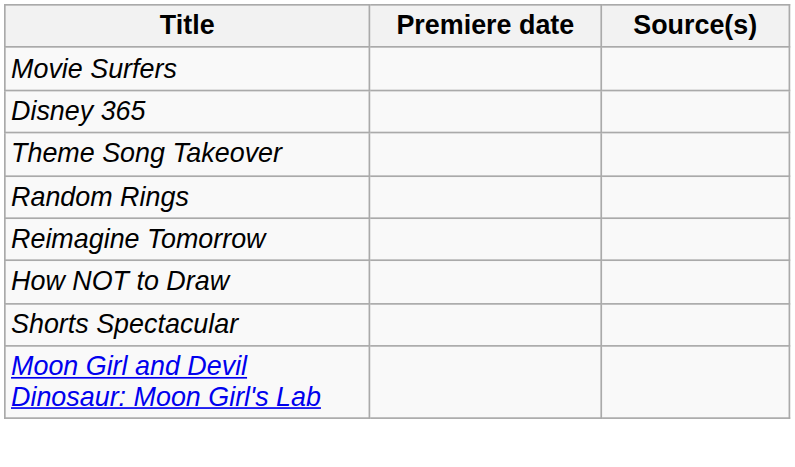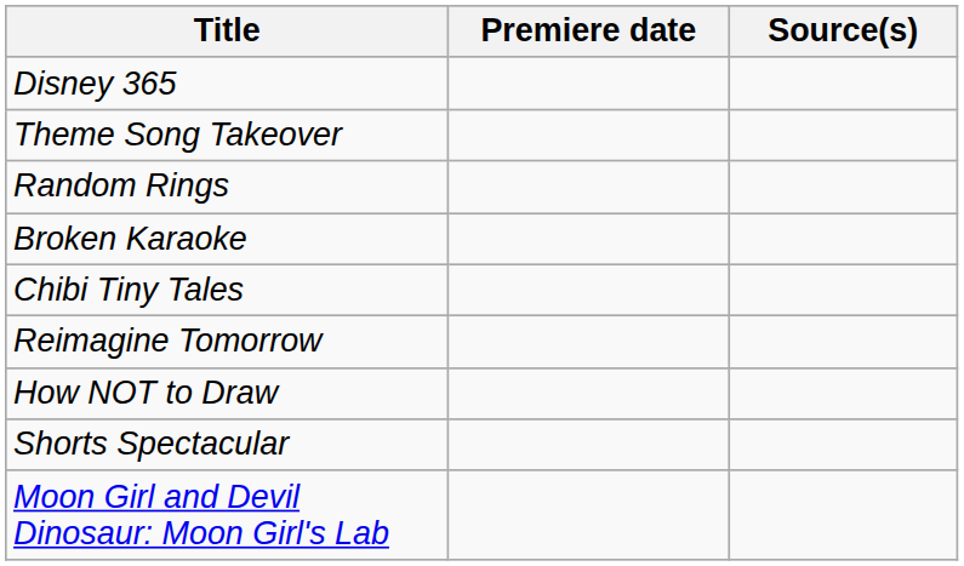 <table class="wikitable plainrowheaders sortable" style="width:75%;text-align:center;">
 <tr>
 <th scope="col" style="width:20%;">Title</th>
 <th scope="col" style="width:10%;">Premiere date</th>
 <th class="unsortable" style="width:5%;">Source(s)</th>
-</tr>
-<tr>
-<td scope="row" style="text-align:left;"><em>Movie Surfers</em></td>
-<td></td>
-<td></td>
 </tr>
 <tr>
 <td scope="row" style="text-align:left;"><em>Disney 365</em></td>
 <td></td>
 <td></td>
 </tr>
 <tr>
 <td scope="row" style="text-align:left;"><em>Theme Song Takeover</em></td>
 <td></td>
 <td></td>
 </tr>
 <tr>
 <td scope="row" style="text-align:left;"><em>Random Rings</em></td>
+<td></td>
+<td></td>
+</tr>
+<tr>
+<td scope="row" style="text-align:left;"><em>Broken Karaoke</em></td>
+<td></td>
+<td></td>
+</tr>
+<tr>
+<td scope="row" style="text-align:left;"><em>Chibi Tiny Tales</em></td>
 <td></td>
 <td></td>
 </tr>
 <tr>
 <td scope="row" style="text-align:left;"><em>Reimagine Tomorrow</em></td>
 <td></td>
 <td></td>
 </tr>
 <tr>
 <td scope="row" style="text-align:left;"><em>How NOT to Draw</em></td>
 <td></td>
 <td></td>
 </tr>
 <tr>
 <td scope="row" style="text-align:left;"><em>Shorts Spectacular</em></td>
 <td></td>
 <td></td>
 </tr>
 <tr>
 <td scope="row" style="text-align:left;"><em><a href='#'>Moon Girl and Devil Dinosaur: Moon Girl's Lab</a></em></td>
 <td></td>
 <td></td>
 </tr>
 </table>
